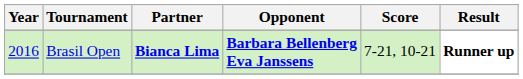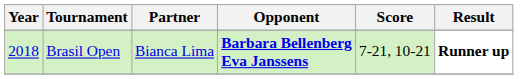 <table class="sortable wikitable" style="font-size: 90%;">
 <tr>
 <th>Year</th>
 <th>Tournament</th>
 <th>Partner</th>
 <th>Opponent</th>
 <th>Score</th>
 <th>Result</th>
 </tr>
 <tr>
 </tr>
 <tr style="background:#D4F1C5">
-<td align="center"><a href='#'>2016</a></td>
+<td align="center"><a href='#'>2018</a></td>
 <td align="left"><a href='#'>Brasil Open</a></td>
-<td align="left"><strong> <a href='#'>Bianca Lima</a></strong></td>
+<td align="left"> <a href='#'>Bianca Lima</a></td>
 <td align="left"><strong> <a href='#'>Barbara Bellenberg</a> <br>  <a href='#'>Eva Janssens</a></strong></td>
 <td align="left">7-21, 10-21</td>
 <td style="text-align:left; background:white"> <strong>Runner up</strong></td>
 </tr>
 <tr>
 </tr>
 </table>
